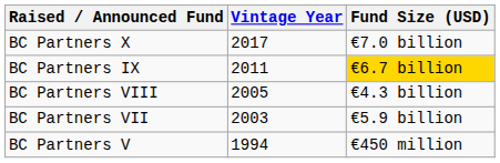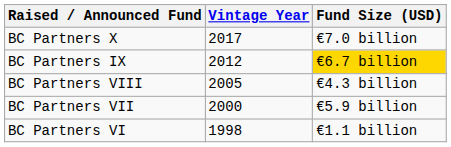 <table class="wikitable">
 <tr>
 <th>Raised / Announced Fund</th>
 <th><a href='#'>Vintage Year</a></th>
 <th>Fund Size (USD)</th>
 </tr>
 <tr>
 <td>BC Partners X</td>
 <td>2017</td>
 <td>€7.0 billion</td>
 </tr>
 <tr>
 <td>BC Partners IX</td>
-<td>2011</td>
+<td>2012</td>
 <td style="background: gold;">€6.7 billion</td>
 </tr>
 <tr>
 <td>BC Partners VIII</td>
 <td>2005</td>
 <td>€4.3 billion</td>
 </tr>
 <tr>
 <td>BC Partners VII</td>
-<td>2003</td>
+<td>2000</td>
 <td>€5.9 billion </td>
 </tr>
 <tr>
-<td>BC Partners V</td>
-<td>1994</td>
-<td>€450 million</td>
+<td>BC Partners VI</td>
+<td>1998</td>
+<td>€1.1 billion</td>
 </tr>
 </table>
